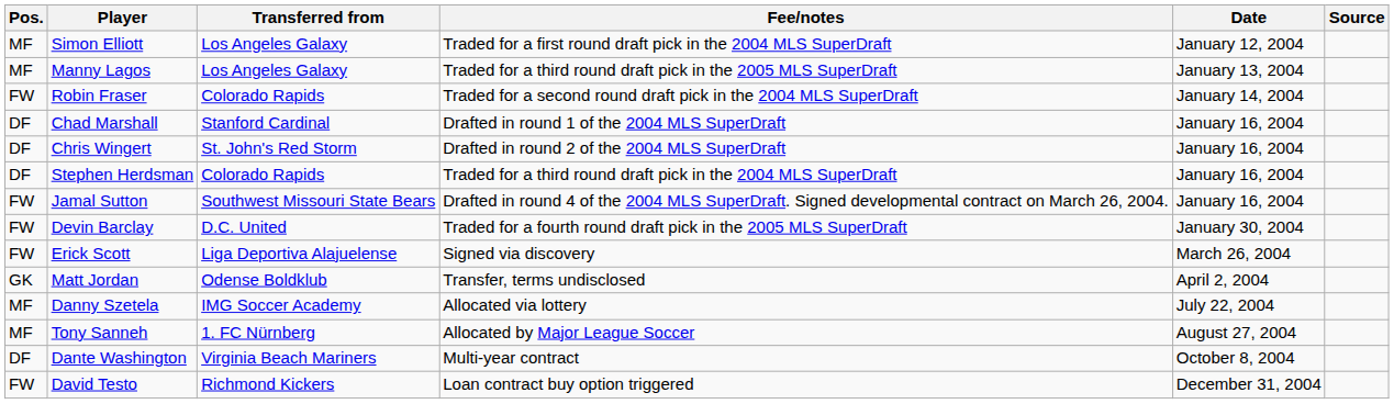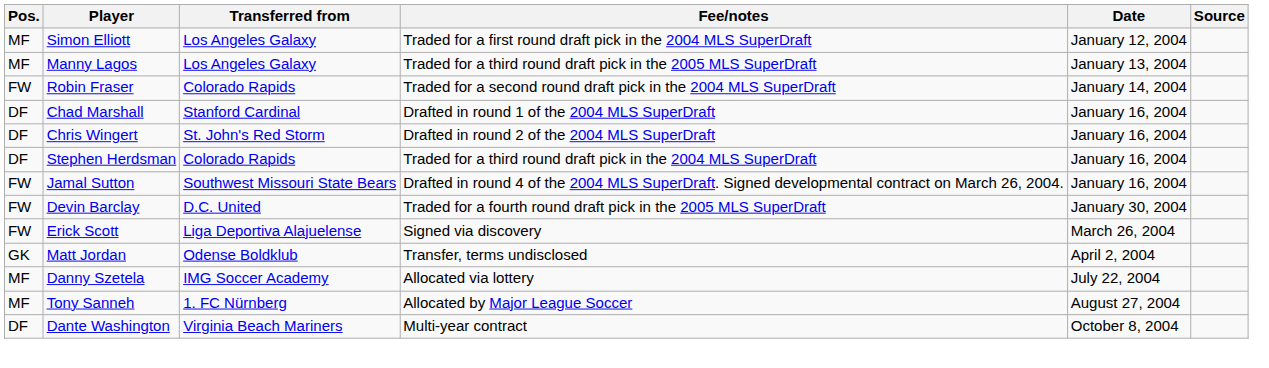 <table class="wikitable sortable" style="text-align: left">
 <tr>
 <th><strong>Pos.</strong></th>
 <th><strong>Player</strong></th>
 <th><strong>Transferred from</strong></th>
 <th><strong>Fee/notes</strong></th>
 <th><strong>Date</strong></th>
 <th><strong>Source</strong></th>
 </tr>
 <tr>
 <td>MF</td>
 <td> <a href='#'>Simon Elliott</a></td>
 <td> <a href='#'>Los Angeles Galaxy</a></td>
 <td>Traded for a first round draft pick in the <a href='#'>2004 MLS SuperDraft</a></td>
 <td>January 12, 2004</td>
 <td align=center></td>
 </tr>
 <tr>
 <td>MF</td>
 <td> <a href='#'>Manny Lagos</a></td>
 <td> <a href='#'>Los Angeles Galaxy</a></td>
 <td>Traded for a third round draft pick in the <a href='#'>2005 MLS SuperDraft</a></td>
 <td>January 13, 2004</td>
 <td align=center></td>
 </tr>
 <tr>
 <td>FW</td>
 <td> <a href='#'>Robin Fraser</a></td>
 <td> <a href='#'>Colorado Rapids</a></td>
 <td>Traded for a second round draft pick in the <a href='#'>2004 MLS SuperDraft</a></td>
 <td>January 14, 2004</td>
 <td align=center></td>
 </tr>
 <tr>
 <td>DF</td>
 <td> <a href='#'>Chad Marshall</a></td>
 <td> <a href='#'>Stanford Cardinal</a></td>
 <td>Drafted in round 1 of the <a href='#'>2004 MLS SuperDraft</a></td>
 <td>January 16, 2004</td>
 <td align=center></td>
 </tr>
 <tr>
 <td>DF</td>
 <td> <a href='#'>Chris Wingert</a></td>
 <td> <a href='#'>St. John's Red Storm</a></td>
 <td>Drafted in round 2 of the <a href='#'>2004 MLS SuperDraft</a></td>
 <td>January 16, 2004</td>
 <td align=center></td>
 </tr>
 <tr>
 <td>DF</td>
 <td> <a href='#'>Stephen Herdsman</a></td>
 <td> <a href='#'>Colorado Rapids</a></td>
 <td>Traded for a third round draft pick in the <a href='#'>2004 MLS SuperDraft</a></td>
 <td>January 16, 2004</td>
 <td align=center></td>
 </tr>
 <tr>
 <td>FW</td>
 <td> <a href='#'>Jamal Sutton</a></td>
 <td> <a href='#'>Southwest Missouri State Bears</a></td>
 <td>Drafted in round 4 of the <a href='#'>2004 MLS SuperDraft</a>. Signed developmental contract on March 26, 2004.</td>
 <td>January 16, 2004</td>
 <td align=center></td>
 </tr>
 <tr>
 <td>FW</td>
 <td> <a href='#'>Devin Barclay</a></td>
 <td> <a href='#'>D.C. United</a></td>
 <td>Traded for a fourth round draft pick in the <a href='#'>2005 MLS SuperDraft</a></td>
 <td>January 30, 2004</td>
 <td align=center></td>
 </tr>
 <tr>
 <td>FW</td>
 <td> <a href='#'>Erick Scott</a></td>
 <td> <a href='#'>Liga Deportiva Alajuelense</a></td>
 <td>Signed via discovery</td>
 <td>March 26, 2004</td>
 <td align=center></td>
 </tr>
 <tr>
 <td>GK</td>
 <td> <a href='#'>Matt Jordan</a></td>
 <td> <a href='#'>Odense Boldklub</a></td>
 <td>Transfer, terms undisclosed</td>
 <td>April 2, 2004</td>
 <td align=center></td>
 </tr>
 <tr>
 <td>MF</td>
 <td> <a href='#'>Danny Szetela</a></td>
 <td> <a href='#'>IMG Soccer Academy</a></td>
 <td>Allocated via lottery</td>
 <td>July 22, 2004</td>
 <td align=center></td>
 </tr>
 <tr>
 <td>MF</td>
 <td> <a href='#'>Tony Sanneh</a></td>
 <td> <a href='#'>1. FC Nürnberg</a></td>
 <td>Allocated by <a href='#'>Major League Soccer</a></td>
 <td>August 27, 2004</td>
 <td align=center></td>
 </tr>
 <tr>
 <td>DF</td>
 <td> <a href='#'>Dante Washington</a></td>
 <td> <a href='#'>Virginia Beach Mariners</a></td>
 <td>Multi-year contract</td>
 <td>October 8, 2004</td>
 <td align=center></td>
 </tr>
-<tr>
-<td>FW</td>
-<td> <a href='#'>David Testo</a></td>
-<td> <a href='#'>Richmond Kickers</a></td>
-<td>Loan contract buy option triggered</td>
-<td>December 31, 2004</td>
-<td align=center></td>
-</tr>
 </table>
